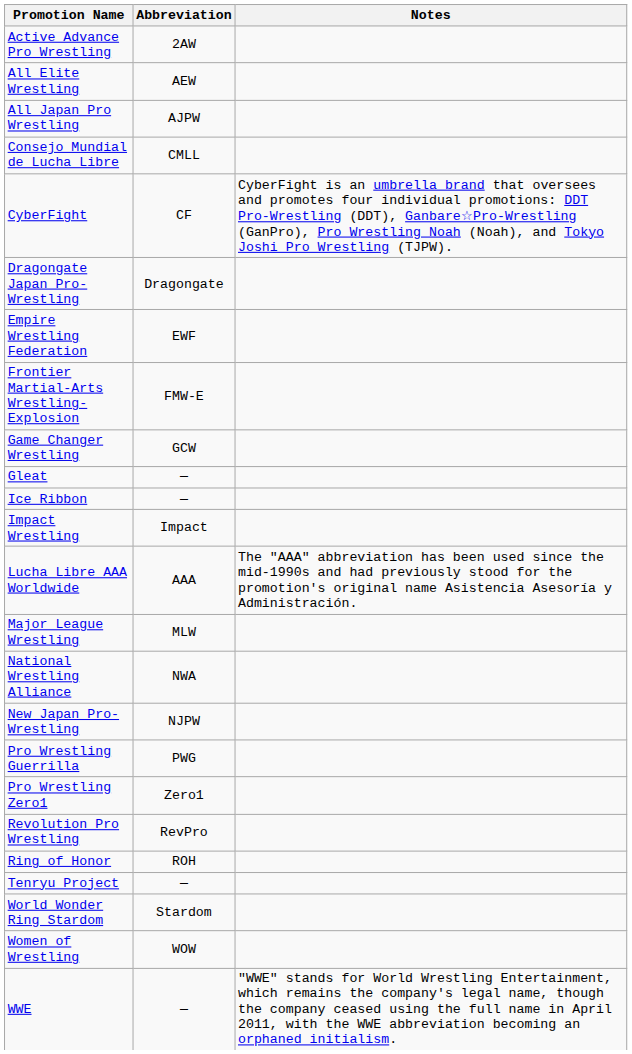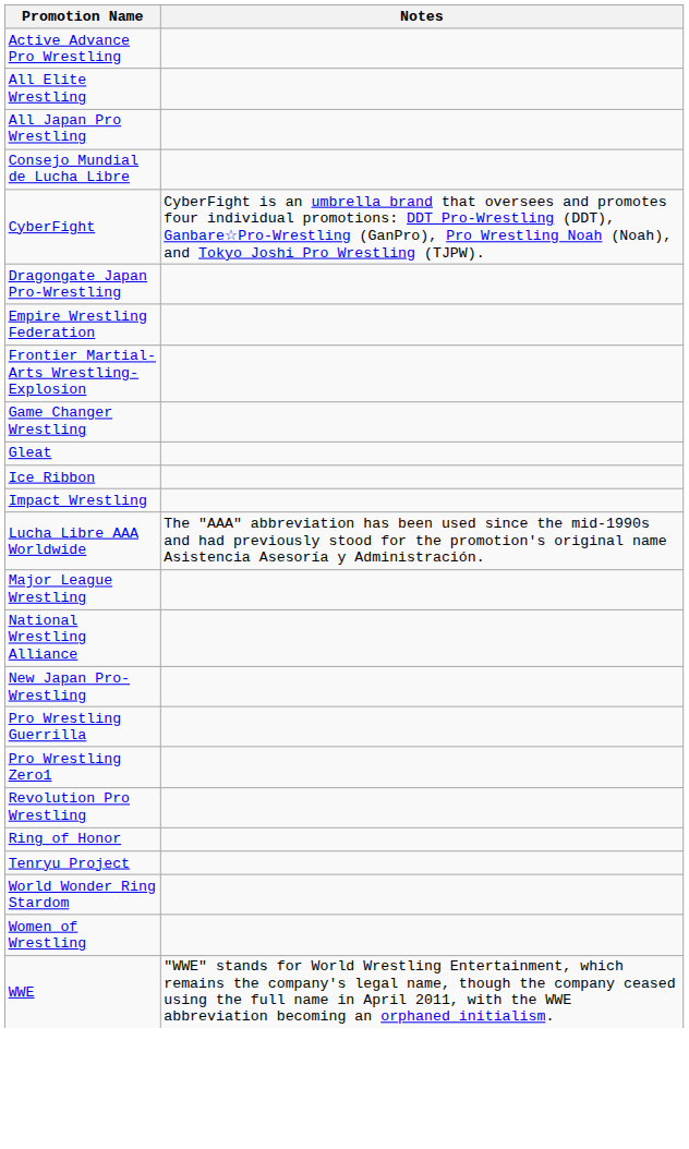 <table class="wikitable">
 <tr>
 <th>Promotion Name</th>
-<th>Abbreviation</th>
 <th>Notes</th>
 </tr>
 <tr>
 <td><a href='#'>Active Advance Pro Wrestling</a></td>
-<td style="text-align: center;">2AW</td>
 <td></td>
 </tr>
 <tr>
 <td><a href='#'>All Elite Wrestling</a></td>
-<td style="text-align: center;">AEW</td>
 <td></td>
 </tr>
 <tr>
 <td><a href='#'>All Japan Pro Wrestling</a></td>
-<td style="text-align: center;">AJPW</td>
 <td></td>
 </tr>
 <tr>
 <td><a href='#'>Consejo Mundial de Lucha Libre</a></td>
-<td style="text-align: center;">CMLL</td>
 <td></td>
 </tr>
 <tr>
 <td><a href='#'>CyberFight</a></td>
-<td style="text-align: center;">CF</td>
 <td>CyberFight is an <a href='#'>umbrella brand</a> that oversees and promotes four individual promotions: <a href='#'>DDT Pro-Wrestling</a> (DDT), <a href='#'>Ganbare☆Pro-Wrestling</a> (GanPro), <a href='#'>Pro Wrestling Noah</a> (Noah), and <a href='#'>Tokyo Joshi Pro Wrestling</a> (TJPW).</td>
 </tr>
 <tr>
 <td><a href='#'>Dragongate Japan Pro-Wrestling</a></td>
-<td style="text-align: center;">Dragongate</td>
 <td></td>
 </tr>
 <tr>
 <td><a href='#'>Empire Wrestling Federation</a></td>
-<td style="text-align: center;">EWF</td>
 <td></td>
 </tr>
 <tr>
 <td><a href='#'>Frontier Martial-Arts Wrestling-Explosion</a></td>
-<td style="text-align: center;">FMW-E</td>
 <td></td>
 </tr>
 <tr>
 <td><a href='#'>Game Changer Wrestling</a></td>
-<td style="text-align: center;">GCW</td>
 <td></td>
 </tr>
 <tr>
 <td><a href='#'>Gleat</a></td>
-<td style="text-align: center;">—</td>
 <td></td>
 </tr>
 <tr>
 <td><a href='#'>Ice Ribbon</a></td>
-<td style="text-align: center;">—</td>
 <td></td>
 </tr>
 <tr>
 <td><a href='#'>Impact Wrestling</a></td>
-<td style="text-align: center;">Impact</td>
 <td></td>
 </tr>
 <tr>
 <td><a href='#'>Lucha Libre AAA Worldwide</a></td>
-<td style="text-align: center;">AAA</td>
 <td>The "AAA" abbreviation has been used since the mid-1990s and had previously stood for the promotion's original name Asistencia Asesoría y Administración.</td>
 </tr>
 <tr>
 <td><a href='#'>Major League Wrestling</a></td>
-<td style="text-align: center;">MLW</td>
 <td></td>
 </tr>
 <tr>
 <td><a href='#'>National Wrestling Alliance</a></td>
-<td style="text-align: center;">NWA</td>
 <td></td>
 </tr>
 <tr>
 <td><a href='#'>New Japan Pro-Wrestling</a></td>
-<td style="text-align: center;">NJPW</td>
 <td></td>
 </tr>
 <tr>
 <td><a href='#'>Pro Wrestling Guerrilla</a></td>
-<td style="text-align: center;">PWG</td>
 <td></td>
 </tr>
 <tr>
 <td><a href='#'>Pro Wrestling Zero1</a></td>
-<td style="text-align: center;">Zero1</td>
 <td></td>
 </tr>
 <tr>
 <td><a href='#'>Revolution Pro Wrestling</a></td>
-<td style="text-align: center;">RevPro</td>
 <td></td>
 </tr>
 <tr>
 <td><a href='#'>Ring of Honor</a></td>
-<td style="text-align: center;">ROH</td>
 <td></td>
 </tr>
 <tr>
 <td><a href='#'>Tenryu Project</a></td>
-<td style="text-align: center;">—</td>
 <td></td>
 </tr>
 <tr>
 <td><a href='#'>World Wonder Ring Stardom</a></td>
-<td style="text-align: center;">Stardom</td>
 <td></td>
 </tr>
 <tr>
 <td><a href='#'>Women of Wrestling</a></td>
-<td style="text-align: center;">WOW</td>
 <td></td>
 </tr>
 <tr>
 <td><a href='#'>WWE</a></td>
-<td style="text-align: center;">—</td>
 <td>"WWE" stands for World Wrestling Entertainment, which remains the company's legal name, though the company ceased using the full name in April 2011, with the WWE abbreviation becoming an <a href='#'>orphaned initialism</a>.<br></td>
 </tr>
 </table>
